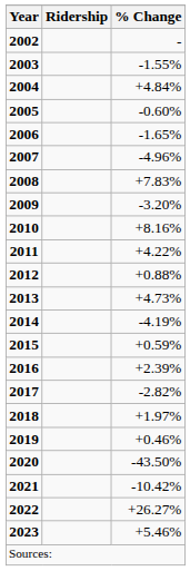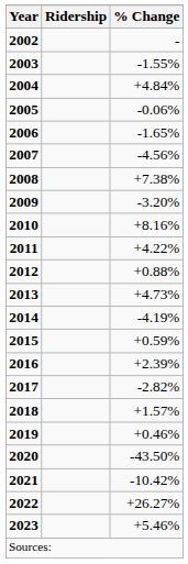 <table class="wikitable"  style="float: right; clear: both; text-align:center;">
 <tr>
 </tr>
 <tr>
 <th>Year</th>
 <th>Ridership</th>
 <th>% Change</th>
 </tr>
 <tr>
 <td><strong>2002</strong></td>
 <td></td>
 <td style="text-align:right;">-</td>
 </tr>
 <tr>
 <td><strong>2003</strong></td>
 <td></td>
 <td style="text-align:right;">-1.55%</td>
 </tr>
 <tr>
 <td><strong>2004</strong></td>
 <td></td>
 <td style="text-align:right;">+4.84%</td>
 </tr>
 <tr>
 <td><strong>2005</strong></td>
 <td></td>
-<td style="text-align:right;">-0.60%</td>
+<td style="text-align:right;">-0.06%</td>
 </tr>
 <tr>
 <td><strong>2006</strong></td>
 <td></td>
 <td style="text-align:right;">-1.65%</td>
 </tr>
 <tr>
 <td><strong>2007</strong></td>
 <td></td>
-<td style="text-align:right;">-4.96%</td>
+<td style="text-align:right;">-4.56%</td>
 </tr>
 <tr>
 <td><strong>2008</strong></td>
 <td></td>
-<td style="text-align:right;">+7.83%</td>
+<td style="text-align:right;">+7.38%</td>
 </tr>
 <tr>
 <td><strong>2009</strong></td>
 <td></td>
 <td style="text-align:right;">-3.20%</td>
 </tr>
 <tr>
 <td><strong>2010</strong></td>
 <td></td>
 <td style="text-align:right;">+8.16%</td>
 </tr>
 <tr>
 <td><strong>2011</strong></td>
 <td></td>
 <td style="text-align:right;">+4.22%</td>
 </tr>
 <tr>
 <td><strong>2012</strong></td>
 <td></td>
 <td style="text-align:right;">+0.88%</td>
 </tr>
 <tr>
 <td><strong>2013</strong></td>
 <td></td>
 <td style="text-align:right;">+4.73%</td>
 </tr>
 <tr>
 <td><strong>2014</strong></td>
 <td></td>
 <td style="text-align:right;">-4.19%</td>
 </tr>
 <tr>
 <td><strong>2015</strong></td>
 <td></td>
 <td style="text-align:right;">+0.59%</td>
 </tr>
 <tr>
 <td><strong>2016</strong></td>
 <td></td>
 <td style="text-align:right;">+2.39%</td>
 </tr>
 <tr>
 <td><strong>2017</strong></td>
 <td></td>
 <td style="text-align:right;">-2.82%</td>
 </tr>
 <tr>
 <td><strong>2018</strong></td>
 <td></td>
-<td style="text-align:right;">+1.97%</td>
+<td style="text-align:right;">+1.57%</td>
 </tr>
 <tr>
 <td><strong>2019</strong></td>
 <td></td>
 <td style="text-align:right;">+0.46%</td>
 </tr>
 <tr>
 <td><strong>2020</strong></td>
 <td style="text-align:right;"></td>
 <td style="text-align:right;">-43.50%</td>
 </tr>
 <tr>
 <td><strong>2021</strong></td>
 <td style="text-align:right;"></td>
 <td style="text-align:right;">-10.42%</td>
 </tr>
 <tr>
 <td><strong>2022</strong></td>
 <td></td>
 <td style="text-align:right;">+26.27%</td>
 </tr>
 <tr>
 <td><strong>2023</strong></td>
 <td></td>
 <td style="text-align:right;">+5.46%</td>
 </tr>
 <tr>
 <td colspan=3 style="border-top:1px solid black; font-size:85%; text-align:left">Sources:</td>
 </tr>
 </table>
